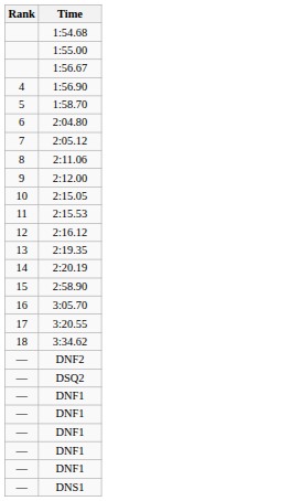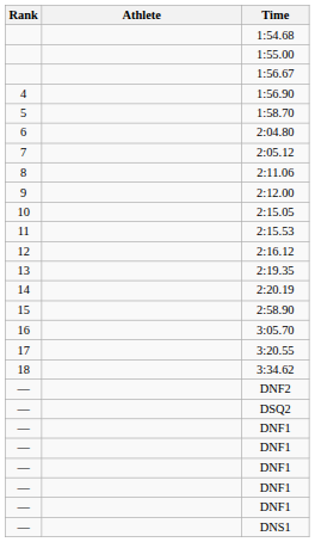 <table class=wikitable style="text-align:center">
 <tr>
 <th width=40>Rank</th>
+<th width=250>Athlete</th>
 <th width=80>Time</th>
 </tr>
 <tr>
 <td></td>
+<td align=left></td>
 <td>1:54.68</td>
 </tr>
 <tr>
 <td></td>
+<td align=left></td>
 <td>1:55.00</td>
 </tr>
 <tr>
 <td></td>
+<td align=left></td>
 <td>1:56.67</td>
 </tr>
 <tr>
 <td>4</td>
+<td align=left></td>
 <td>1:56.90</td>
 </tr>
 <tr>
 <td>5</td>
+<td align=left></td>
 <td>1:58.70</td>
 </tr>
 <tr>
 <td>6</td>
+<td align=left></td>
 <td>2:04.80</td>
 </tr>
 <tr>
 <td>7</td>
+<td align=left></td>
 <td>2:05.12</td>
 </tr>
 <tr>
 <td>8</td>
+<td align=left></td>
 <td>2:11.06</td>
 </tr>
 <tr>
 <td>9</td>
+<td align=left></td>
 <td>2:12.00</td>
 </tr>
 <tr>
 <td>10</td>
+<td align=left></td>
 <td>2:15.05</td>
 </tr>
 <tr>
 <td>11</td>
+<td align=left></td>
 <td>2:15.53</td>
 </tr>
 <tr>
 <td>12</td>
+<td align=left></td>
 <td>2:16.12</td>
 </tr>
 <tr>
 <td>13</td>
+<td align=left></td>
 <td>2:19.35</td>
 </tr>
 <tr>
 <td>14</td>
+<td align=left></td>
 <td>2:20.19</td>
 </tr>
 <tr>
 <td>15</td>
+<td align=left></td>
 <td>2:58.90</td>
 </tr>
 <tr>
 <td>16</td>
+<td align=left></td>
 <td>3:05.70</td>
 </tr>
 <tr>
 <td>17</td>
+<td align=left></td>
 <td>3:20.55</td>
 </tr>
 <tr>
 <td>18</td>
+<td align=left></td>
 <td>3:34.62</td>
 </tr>
 <tr>
 <td>—</td>
+<td align=left></td>
 <td>DNF2</td>
 </tr>
 <tr>
 <td>—</td>
+<td align=left></td>
 <td>DSQ2</td>
 </tr>
 <tr>
 <td>—</td>
+<td align=left></td>
 <td>DNF1</td>
 </tr>
 <tr>
 <td>—</td>
+<td align=left></td>
 <td>DNF1</td>
 </tr>
 <tr>
 <td>—</td>
+<td align=left></td>
 <td>DNF1</td>
 </tr>
 <tr>
 <td>—</td>
+<td align=left></td>
 <td>DNF1</td>
 </tr>
 <tr>
 <td>—</td>
+<td align=left></td>
 <td>DNF1</td>
 </tr>
 <tr>
 <td>—</td>
+<td align=left></td>
 <td>DNS1</td>
 </tr>
 </table>
